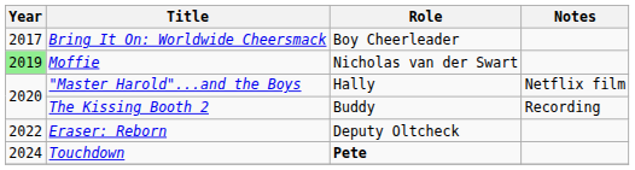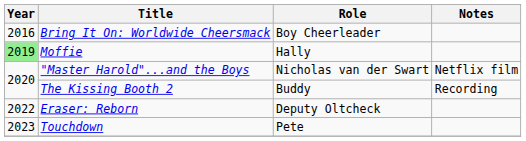 <table class="wikitable unsortable">
 <tr>
 <th>Year</th>
 <th>Title</th>
 <th>Role</th>
 <th>Notes</th>
 </tr>
 <tr>
-<td>2017</td>
+<td>2016</td>
 <td><em><a href='#'>Bring It On: Worldwide Cheersmack</a></em></td>
 <td>Boy Cheerleader</td>
 <td></td>
 </tr>
 <tr>
 <td style="background: lightgreen;">2019</td>
 <td><em><a href='#'>Moffie</a></em></td>
-<td>Nicholas van der Swart</td>
+<td>Hally</td>
 <td></td>
 </tr>
 <tr>
 <td rowspan="2">2020</td>
 <td><em><a href='#'>"Master Harold"...and the Boys</a></em></td>
-<td>Hally</td>
+<td>Nicholas van der Swart</td>
 <td>Netflix film</td>
 </tr>
 <tr>
 <td><em><a href='#'>The Kissing Booth 2</a></em></td>
 <td>Buddy</td>
 <td>Recording</td>
 </tr>
 <tr>
 <td>2022</td>
 <td><em><a href='#'>Eraser: Reborn</a></em></td>
 <td>Deputy Oltcheck</td>
 <td></td>
 </tr>
 <tr>
-<td>2024</td>
+<td>2023</td>
 <td><em><a href='#'>Touchdown</a></em></td>
-<td><strong>Pete</strong></td>
+<td>Pete</td>
 <td></td>
 </tr>
 <tr>
 </tr>
 </table>
